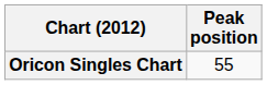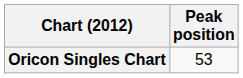 <table class="wikitable plainrowheaders sortable" style="text-align:center;" border="1">
 <tr>
 <th scope="col">Chart (2012)</th>
 <th scope="col">Peak<br>position</th>
 </tr>
 <tr>
 <th scope="row">Oricon Singles Chart</th>
-<td>55</td>
+<td>53</td>
 </tr>
 </table>
